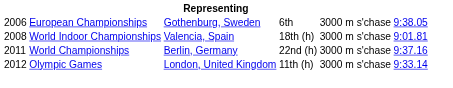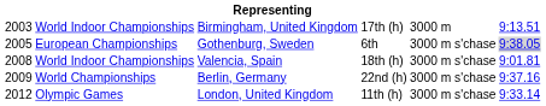 <table>
 <tr>
 <th colspan="6">Representing </th>
 </tr>
 <tr>
-<td>2006</td>
+<td>2003</td>
+<td><a href='#'>World Indoor Championships</a></td>
+<td><a href='#'>Birmingham, United Kingdom</a></td>
+<td>17th (h)</td>
+<td>3000 m</td>
+<td><a href='#'>9:13.51</a></td>
+</tr>
+<tr>
+<td>2005</td>
 <td><a href='#'>European Championships</a></td>
 <td><a href='#'>Gothenburg, Sweden</a></td>
 <td>6th</td>
 <td>3000 m s'chase</td>
-<td><a href='#'>9:38.05</a></td>
+<td style="background: lightgrey;"><a href='#'>9:38.05</a></td>
 </tr>
 <tr>
 <td>2008</td>
 <td><a href='#'>World Indoor Championships</a></td>
 <td><a href='#'>Valencia, Spain</a></td>
 <td>18th (h)</td>
 <td>3000 m s'chase</td>
 <td><a href='#'>9:01.81</a></td>
 </tr>
 <tr>
-<td>2011</td>
+<td>2009</td>
 <td><a href='#'>World Championships</a></td>
 <td><a href='#'>Berlin, Germany</a></td>
 <td>22nd (h)</td>
 <td>3000 m s'chase</td>
 <td><a href='#'>9:37.16</a></td>
 </tr>
 <tr>
 <td>2012</td>
 <td><a href='#'>Olympic Games</a></td>
 <td><a href='#'>London, United Kingdom</a></td>
 <td>11th (h)</td>
 <td>3000 m s'chase</td>
 <td><a href='#'>9:33.14</a></td>
 </tr>
 </table>
